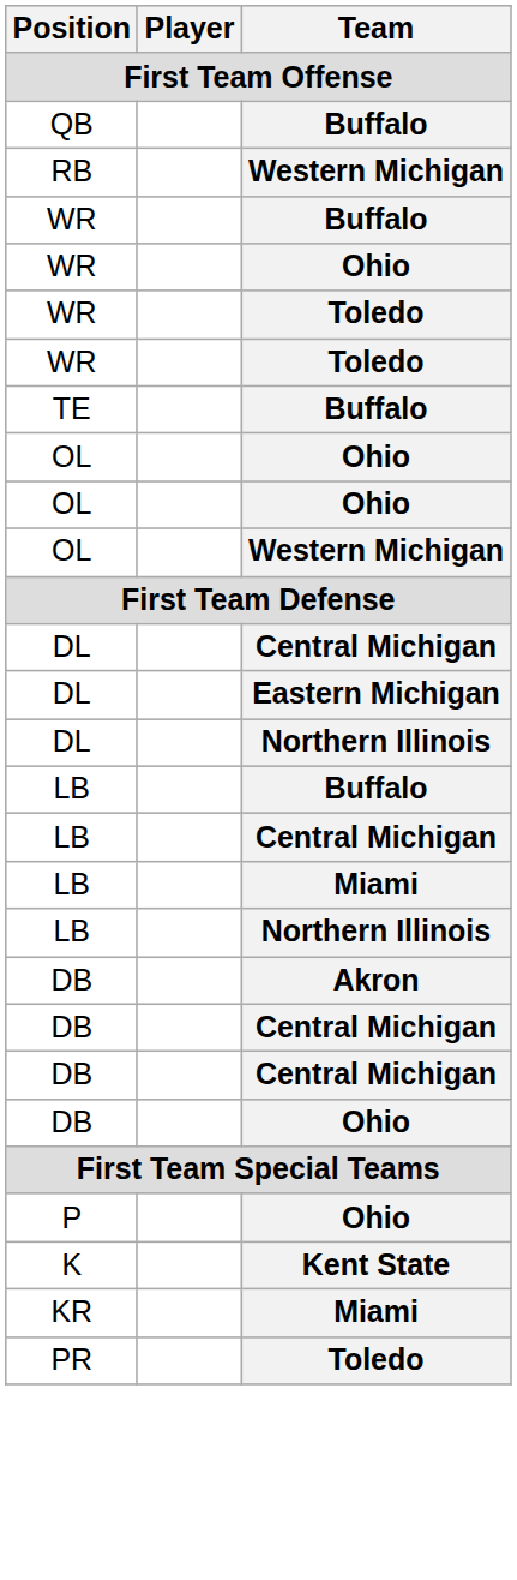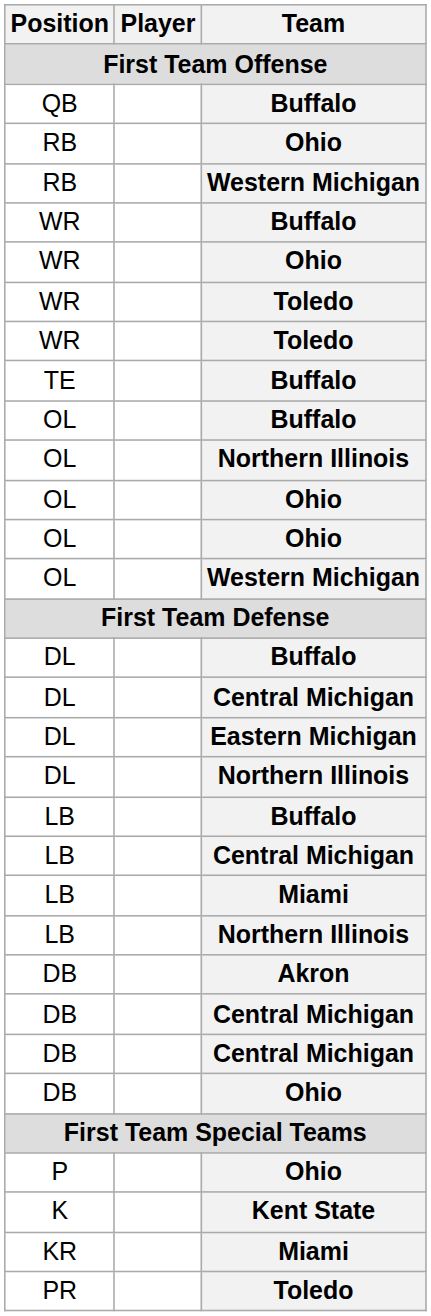 <table class="wikitable sortable">
 <tr>
 <th>Position</th>
 <th>Player</th>
 <th>Team</th>
 </tr>
 <tr>
 <td colspan="3" style="text-align:center; background:#ddd;"><strong>First Team Offense</strong></td>
 </tr>
 <tr style="text-align:center;">
 <td style="background:white">QB</td>
 <td style="background:white"></td>
 <th style=>Buffalo</th>
+</tr>
+<tr style="text-align:center;">
+<td style="background:white">RB</td>
+<td style="background:white"></td>
+<th style=>Ohio</th>
 </tr>
 <tr style="text-align:center;">
 <td style="background:white">RB</td>
 <td style="background:white"></td>
 <th style=>Western Michigan</th>
 </tr>
 <tr style="text-align:center;">
 <td style="background:white">WR</td>
 <td style="background:white"></td>
 <th style=>Buffalo</th>
 </tr>
 <tr style="text-align:center;">
 <td style="background:white">WR</td>
 <td style="background:white"></td>
 <th style=>Ohio</th>
 </tr>
 <tr style="text-align:center;">
 <td style="background:white">WR</td>
 <td style="background:white"></td>
 <th style=>Toledo</th>
 </tr>
 <tr style="text-align:center;">
 <td style="background:white">WR</td>
 <td style="background:white"></td>
 <th style=>Toledo</th>
 </tr>
 <tr style="text-align:center;">
 <td style="background:white">TE</td>
 <td style="background:white"></td>
 <th style=>Buffalo</th>
 </tr>
 <tr style="text-align:center;">
 <td style="background:white">OL</td>
 <td style="background:white"></td>
+<th style=>Buffalo</th>
+</tr>
+<tr style="text-align:center;">
+<td style="background:white">OL</td>
+<td style="background:white"></td>
+<th style=>Northern Illinois</th>
+</tr>
+<tr style="text-align:center;">
+<td style="background:white">OL</td>
+<td style="background:white"></td>
 <th style=>Ohio</th>
 </tr>
 <tr style="text-align:center;">
 <td style="background:white">OL</td>
 <td style="background:white"></td>
 <th style=>Ohio</th>
 </tr>
 <tr style="text-align:center;">
 <td style="background:white">OL</td>
 <td style="background:white"></td>
 <th style=>Western Michigan</th>
 </tr>
 <tr>
 <td colspan="3" style="text-align:center; background:#ddd;"><strong>First Team Defense</strong></td>
+</tr>
+<tr style="text-align:center;">
+<td style="background:white">DL</td>
+<td style="background:white"></td>
+<th style=>Buffalo</th>
 </tr>
 <tr style="text-align:center;">
 <td style="background:white">DL</td>
 <td style="background:white"></td>
 <th style=>Central Michigan</th>
 </tr>
 <tr style="text-align:center;">
 <td style="background:white">DL</td>
 <td style="background:white"></td>
 <th style=>Eastern Michigan</th>
 </tr>
 <tr style="text-align:center;">
 <td style="background:white">DL</td>
 <td style="background:white"></td>
 <th style=>Northern Illinois</th>
 </tr>
 <tr style="text-align:center;">
 <td style="background:white">LB</td>
 <td style="background:white"></td>
 <th style=>Buffalo</th>
 </tr>
 <tr style="text-align:center;">
 <td style="background:white">LB</td>
 <td style="background:white"></td>
 <th style=>Central Michigan</th>
 </tr>
 <tr style="text-align:center;">
 <td style="background:white">LB</td>
 <td style="background:white"></td>
 <th style=>Miami</th>
 </tr>
 <tr style="text-align:center;">
 <td style="background:white">LB</td>
 <td style="background:white"></td>
 <th style=>Northern Illinois</th>
 </tr>
 <tr style="text-align:center;">
 <td style="background:white">DB</td>
 <td style="background:white"></td>
 <th style=>Akron</th>
 </tr>
 <tr style="text-align:center;">
 <td style="background:white">DB</td>
 <td style="background:white"></td>
 <th style=>Central Michigan</th>
 </tr>
 <tr style="text-align:center;">
 <td style="background:white">DB</td>
 <td style="background:white"></td>
 <th style=>Central Michigan</th>
 </tr>
 <tr style="text-align:center;">
 <td style="background:white">DB</td>
 <td style="background:white"></td>
 <th style=>Ohio</th>
 </tr>
 <tr>
 <td colspan="3" style="text-align:center; background:#ddd;"><strong>First Team Special Teams</strong></td>
 </tr>
 <tr style="text-align:center;">
 <td style="background:white">P</td>
 <td style="background:white"></td>
 <th style=>Ohio</th>
 </tr>
 <tr style="text-align:center;">
 <td style="background:white">K</td>
 <td style="background:white"></td>
 <th style=>Kent State</th>
 </tr>
 <tr style="text-align:center;">
 <td style="background:white">KR</td>
 <td style="background:white"></td>
 <th style=>Miami</th>
 </tr>
 <tr style="text-align:center;">
 <td style="background:white">PR</td>
 <td style="background:white"></td>
 <th style=>Toledo</th>
 </tr>
 </table>
